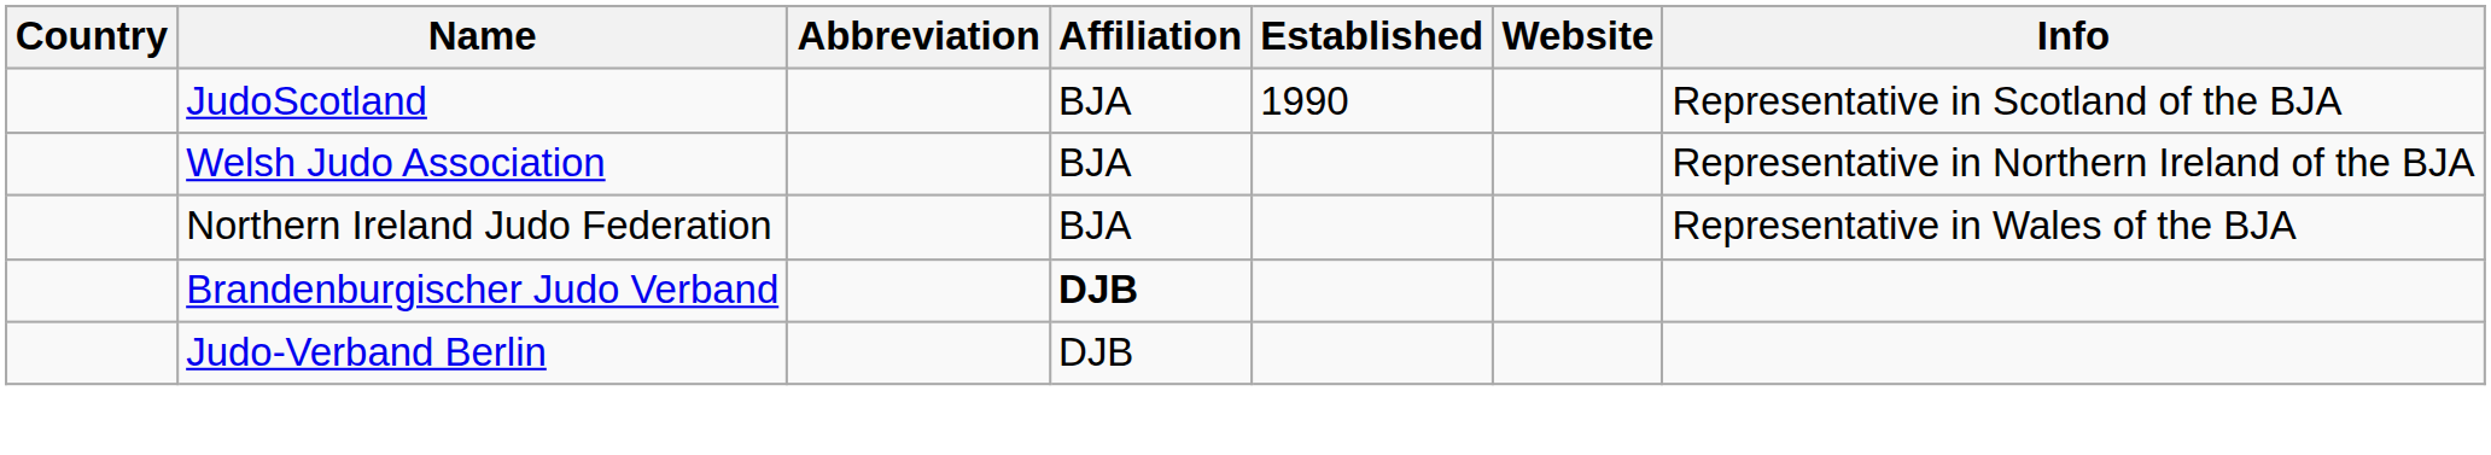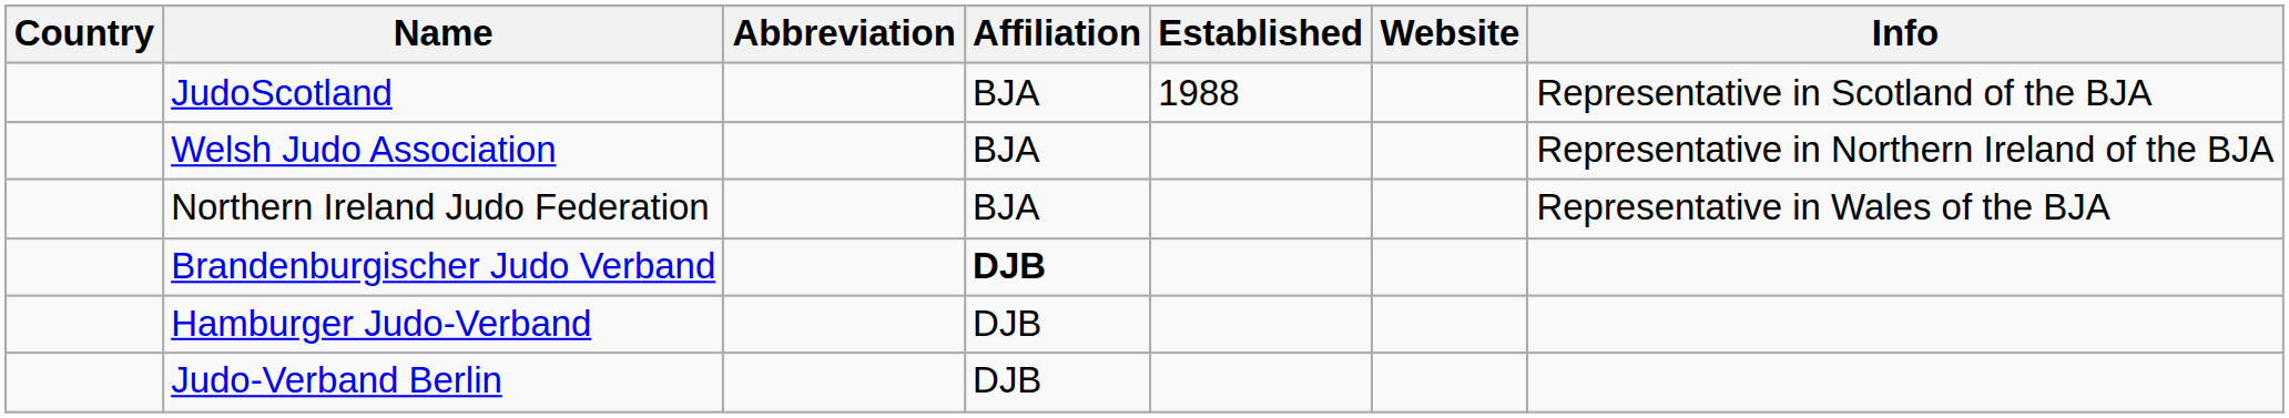 <table class="wikitable sortable">
 <tr>
 <th>Country</th>
 <th>Name</th>
 <th>Abbreviation</th>
 <th>Affiliation</th>
 <th>Established</th>
 <th>Website</th>
 <th>Info</th>
 </tr>
 <tr>
 <td></td>
 <td><a href='#'>JudoScotland</a></td>
 <td></td>
 <td>BJA</td>
-<td>1990</td>
+<td>1988</td>
 <td></td>
 <td>Representative in Scotland of the BJA</td>
 </tr>
 <tr>
 <td></td>
 <td><a href='#'>Welsh Judo Association</a></td>
 <td></td>
 <td>BJA</td>
 <td></td>
 <td></td>
 <td>Representative in Northern Ireland of the BJA</td>
 </tr>
 <tr>
 <td></td>
 <td>Northern Ireland Judo Federation</td>
 <td></td>
 <td>BJA</td>
 <td></td>
 <td></td>
 <td>Representative in Wales of the BJA</td>
 </tr>
 <tr>
 <td></td>
 <td><a href='#'>Brandenburgischer Judo Verband</a></td>
 <td></td>
 <td><strong>DJB</strong></td>
 <td></td>
 <td></td>
 <td></td>
 </tr>
 <tr>
 <td></td>
+<td><a href='#'>Hamburger Judo-Verband</a></td>
+<td></td>
+<td>DJB</td>
+<td></td>
+<td></td>
+<td></td>
+</tr>
+<tr>
+<td></td>
 <td><a href='#'>Judo-Verband Berlin</a></td>
 <td></td>
 <td>DJB</td>
 <td></td>
 <td></td>
 <td></td>
 </tr>
 </table>
